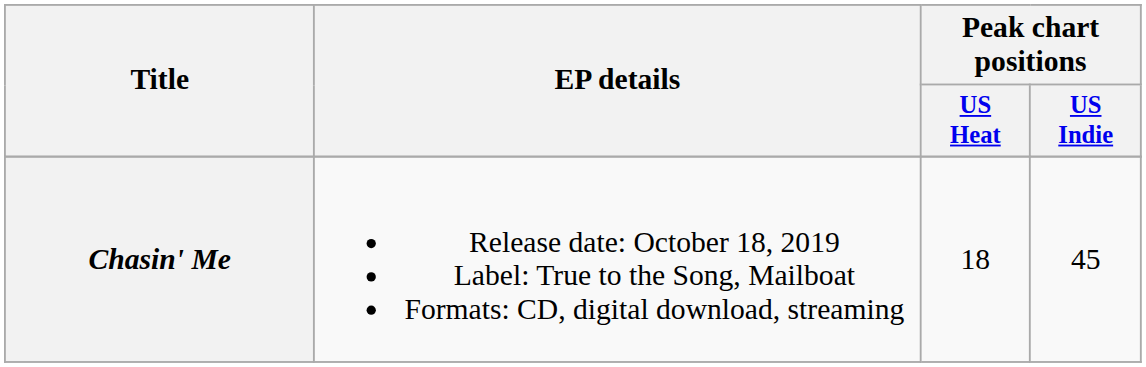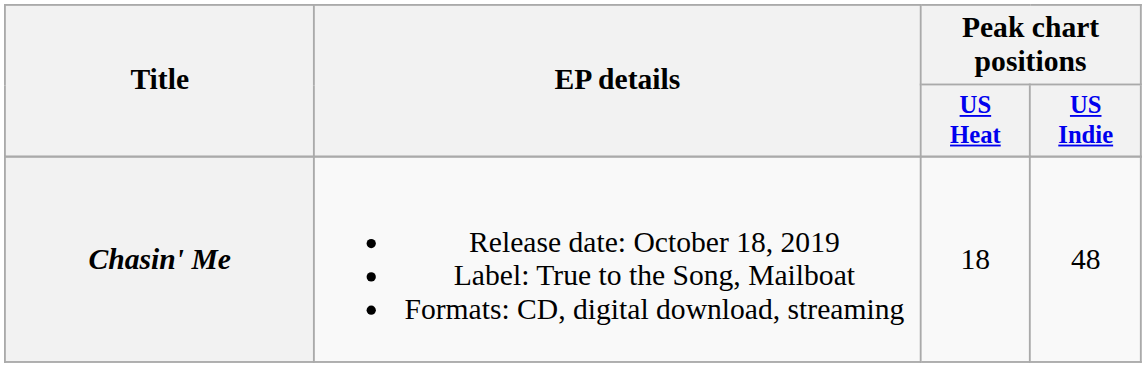 <table class="wikitable plainrowheaders" style="text-align:center;">
 <tr>
 <th rowspan="2" style="width:10em;">Title</th>
 <th rowspan="2" style="width:20em;">EP details</th>
 <th colspan="2">Peak chart positions</th>
 </tr>
 <tr style="font-size:smaller;">
 <th style="width:4em;"><a href='#'>US <br> Heat</a><br></th>
 <th style="width:4em;"><a href='#'>US <br>Indie</a><br></th>
 </tr>
 <tr>
 </tr>
 <tr>
 <th scope="row"><em>Chasin' Me</em></th>
 <td><br><ul><li>Release date: October 18, 2019</li><li>Label: True to the Song, Mailboat</li><li>Formats: CD, digital download, streaming</li></ul></td>
 <td>18</td>
-<td>45</td>
+<td>48</td>
 </tr>
 </table>
